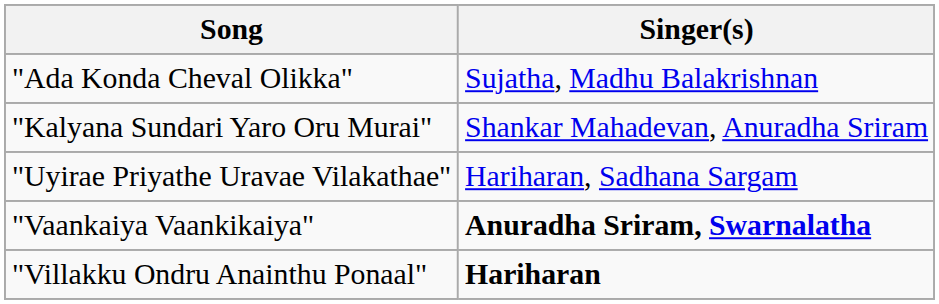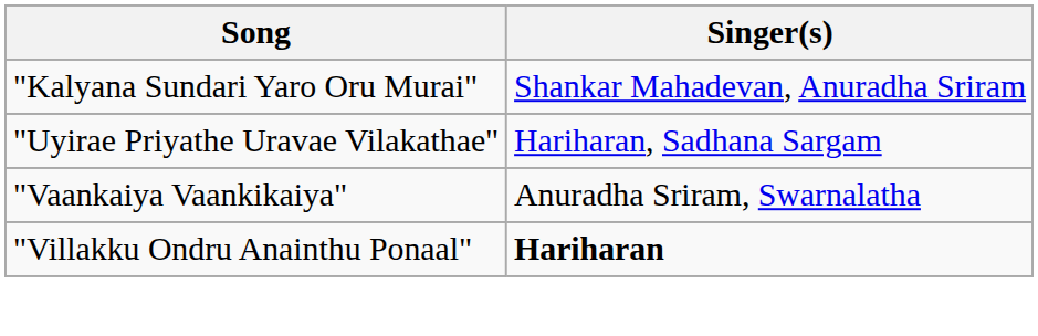 <table class="wikitable" style="font-size:95%;">
 <tr>
 <th>Song</th>
 <th>Singer(s)</th>
-</tr>
-<tr>
-<td>"Ada Konda Cheval Olikka"</td>
-<td><a href='#'>Sujatha</a>, <a href='#'>Madhu Balakrishnan</a></td>
 </tr>
 <tr>
 <td>"Kalyana Sundari Yaro Oru Murai"</td>
 <td><a href='#'>Shankar Mahadevan</a>, <a href='#'>Anuradha Sriram</a></td>
 </tr>
 <tr>
 <td>"Uyirae Priyathe Uravae Vilakathae"</td>
 <td><a href='#'>Hariharan</a>, <a href='#'>Sadhana Sargam</a></td>
 </tr>
 <tr>
 <td>"Vaankaiya Vaankikaiya"</td>
-<td><strong>Anuradha Sriram, <a href='#'>Swarnalatha</a></strong></td>
+<td>Anuradha Sriram, <a href='#'>Swarnalatha</a></td>
 </tr>
 <tr>
 <td>"Villakku Ondru Anainthu Ponaal"</td>
 <td><strong>Hariharan</strong></td>
 </tr>
 </table>
